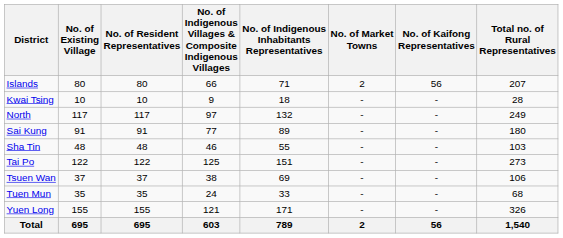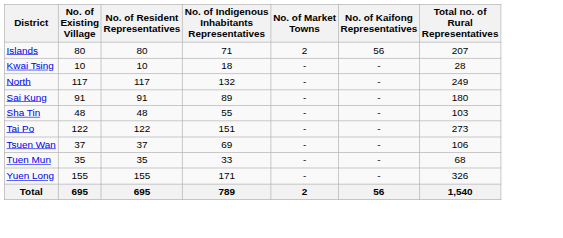 <table class="wikitable" style="text-align:center;font-size:100%">
 <tr>
 <th>District</th>
 <th>No. of <br>Existing<br>Village</th>
 <th>No. of Resident<br>Representatives</th>
-<th>No. of<br>Indigenous<br>Villages &<br>Composite<br>Indigenous<br>Villages</th>
 <th>No. of Indigenous<br>Inhabitants<br>Representatives</th>
 <th>No. of Market<br>Towns</th>
 <th>No. of Kaifong<br>Representatives</th>
 <th>Total no. of<br>Rural<br>Representatives</th>
 </tr>
 <tr>
 <td align=left><a href='#'>Islands</a></td>
 <td>80</td>
 <td>80</td>
-<td>66</td>
 <td>71</td>
 <td>2</td>
 <td>56</td>
 <td>207</td>
 </tr>
 <tr>
 <td align=left><a href='#'>Kwai Tsing</a></td>
 <td>10</td>
 <td>10</td>
-<td>9</td>
 <td>18</td>
 <td>-</td>
 <td>-</td>
 <td>28</td>
 </tr>
 <tr>
 <td align=left><a href='#'>North</a></td>
 <td>117</td>
 <td>117</td>
-<td>97</td>
 <td>132</td>
 <td>-</td>
 <td>-</td>
 <td>249</td>
 </tr>
 <tr>
 <td align=left><a href='#'>Sai Kung</a></td>
 <td>91</td>
 <td>91</td>
-<td>77</td>
 <td>89</td>
 <td>-</td>
 <td>-</td>
 <td>180</td>
 </tr>
 <tr>
 <td align=left><a href='#'>Sha Tin</a></td>
 <td>48</td>
 <td>48</td>
-<td>46</td>
 <td>55</td>
 <td>-</td>
 <td>-</td>
 <td>103</td>
 </tr>
 <tr>
 <td align=left><a href='#'>Tai Po</a></td>
 <td>122</td>
 <td>122</td>
-<td>125</td>
 <td>151</td>
 <td>-</td>
 <td>-</td>
 <td>273</td>
 </tr>
 <tr>
 <td align=left><a href='#'>Tsuen Wan</a></td>
 <td>37</td>
 <td>37</td>
-<td>38</td>
 <td>69</td>
 <td>-</td>
 <td>-</td>
 <td>106</td>
 </tr>
 <tr>
 <td align=left><a href='#'>Tuen Mun</a></td>
 <td>35</td>
 <td>35</td>
-<td>24</td>
 <td>33</td>
 <td>-</td>
 <td>-</td>
 <td>68</td>
 </tr>
 <tr>
 <td align=left><a href='#'>Yuen Long</a></td>
 <td>155</td>
 <td>155</td>
-<td>121</td>
 <td>171</td>
 <td>-</td>
 <td>-</td>
 <td>326</td>
 </tr>
 <tr>
 <th>Total</th>
 <th>695</th>
 <th>695</th>
-<th>603</th>
 <th>789</th>
 <th>2</th>
 <th>56</th>
 <th>1,540</th>
 </tr>
 </table>
